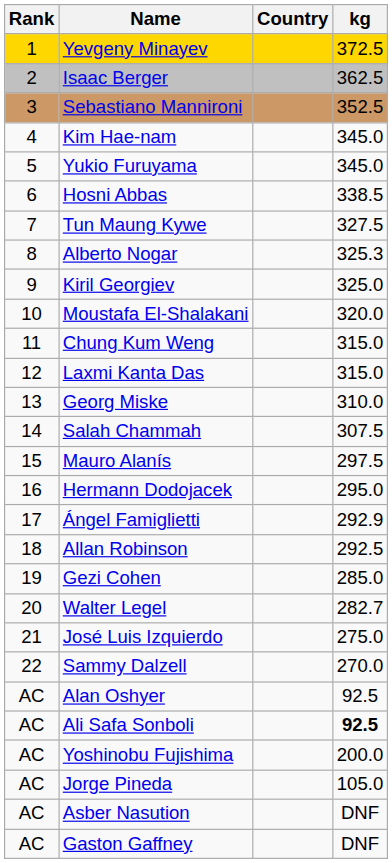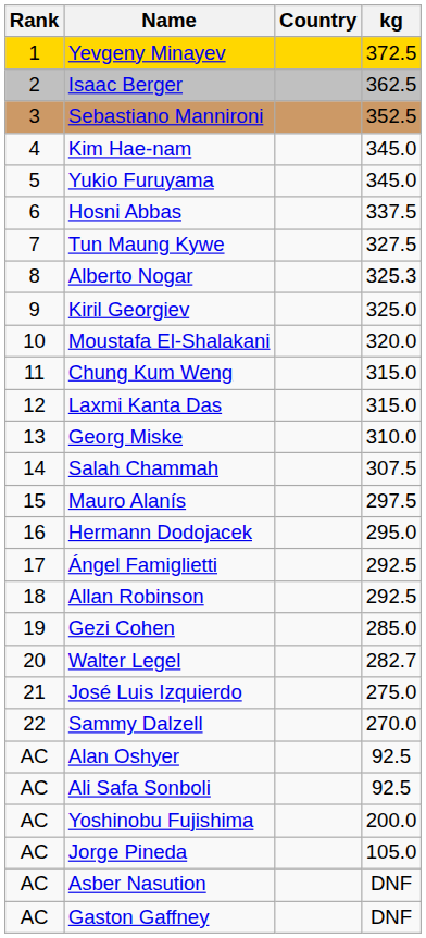 <table class="wikitable sortable" style="text-align:center">
 <tr>
 <th>Rank</th>
 <th>Name</th>
 <th>Country</th>
 <th>kg</th>
 </tr>
 <tr bgcolor=gold>
 <td>1</td>
 <td align="left"><a href='#'>Yevgeny Minayev</a></td>
 <td align="left"></td>
 <td>372.5</td>
 </tr>
 <tr bgcolor=silver>
 <td>2</td>
 <td align="left"><a href='#'>Isaac Berger</a></td>
 <td align="left"></td>
 <td>362.5</td>
 </tr>
 <tr bgcolor=#CC9966>
 <td>3</td>
 <td align="left"><a href='#'>Sebastiano Mannironi</a></td>
 <td align="left"></td>
 <td>352.5</td>
 </tr>
 <tr>
 <td>4</td>
 <td align="left"><a href='#'>Kim Hae-nam</a></td>
 <td align="left"></td>
 <td>345.0</td>
 </tr>
 <tr>
 <td>5</td>
 <td align="left"><a href='#'>Yukio Furuyama</a></td>
 <td align="left"></td>
 <td>345.0</td>
 </tr>
 <tr>
 <td>6</td>
 <td align="left"><a href='#'>Hosni Abbas</a></td>
 <td align="left"></td>
-<td>338.5</td>
+<td>337.5</td>
 </tr>
 <tr>
 <td>7</td>
 <td align="left"><a href='#'>Tun Maung Kywe</a></td>
 <td align="left"></td>
 <td>327.5</td>
 </tr>
 <tr>
 <td>8</td>
 <td align="left"><a href='#'>Alberto Nogar</a></td>
 <td align="left"></td>
 <td>325.3</td>
 </tr>
 <tr>
 <td>9</td>
 <td align="left"><a href='#'>Kiril Georgiev</a></td>
 <td align="left"></td>
 <td>325.0</td>
 </tr>
 <tr>
 <td>10</td>
 <td align="left"><a href='#'>Moustafa El-Shalakani</a></td>
 <td align="left"></td>
 <td>320.0</td>
 </tr>
 <tr>
 <td>11</td>
 <td align="left"><a href='#'>Chung Kum Weng</a></td>
 <td align="left"></td>
 <td>315.0</td>
 </tr>
 <tr>
 <td>12</td>
 <td align="left"><a href='#'>Laxmi Kanta Das</a></td>
 <td align="left"></td>
 <td>315.0</td>
 </tr>
 <tr>
 <td>13</td>
 <td align="left"><a href='#'>Georg Miske</a></td>
 <td align="left"></td>
 <td>310.0</td>
 </tr>
 <tr>
 <td>14</td>
 <td align="left"><a href='#'>Salah Chammah</a></td>
 <td align="left"></td>
 <td>307.5</td>
 </tr>
 <tr>
 <td>15</td>
 <td align="left"><a href='#'>Mauro Alanís</a></td>
 <td align="left"></td>
 <td>297.5</td>
 </tr>
 <tr>
 <td>16</td>
 <td align="left"><a href='#'>Hermann Dodojacek</a></td>
 <td align="left"></td>
 <td>295.0</td>
 </tr>
 <tr>
 <td>17</td>
 <td align="left"><a href='#'>Ángel Famiglietti</a></td>
 <td align="left"></td>
-<td>292.9</td>
+<td>292.5</td>
 </tr>
 <tr>
 <td>18</td>
 <td align="left"><a href='#'>Allan Robinson</a></td>
 <td align="left"></td>
 <td>292.5</td>
 </tr>
 <tr>
 <td>19</td>
 <td align="left"><a href='#'>Gezi Cohen</a></td>
 <td align="left"></td>
 <td>285.0</td>
 </tr>
 <tr>
 <td>20</td>
 <td align="left"><a href='#'>Walter Legel</a></td>
 <td align="left"></td>
 <td>282.7</td>
 </tr>
 <tr>
 <td>21</td>
 <td align="left"><a href='#'>José Luis Izquierdo</a></td>
 <td align="left"></td>
 <td>275.0</td>
 </tr>
 <tr>
 <td>22</td>
 <td align="left"><a href='#'>Sammy Dalzell</a></td>
 <td align="left"></td>
 <td>270.0</td>
 </tr>
 <tr>
 <td>AC</td>
 <td align="left"><a href='#'>Alan Oshyer</a></td>
 <td align="left"></td>
 <td>92.5</td>
 </tr>
 <tr>
 <td>AC</td>
 <td align="left"><a href='#'>Ali Safa Sonboli</a></td>
 <td align="left"></td>
-<td><strong>92.5</strong></td>
+<td>92.5</td>
 </tr>
 <tr>
 <td>AC</td>
 <td align="left"><a href='#'>Yoshinobu Fujishima</a></td>
 <td align="left"></td>
 <td>200.0</td>
 </tr>
 <tr>
 <td>AC</td>
 <td align="left"><a href='#'>Jorge Pineda</a></td>
 <td align="left"></td>
 <td>105.0</td>
 </tr>
 <tr>
 <td>AC</td>
 <td align="left"><a href='#'>Asber Nasution</a></td>
 <td align="left"></td>
 <td>DNF</td>
 </tr>
 <tr>
 <td>AC</td>
 <td align="left"><a href='#'>Gaston Gaffney</a></td>
 <td align="left"></td>
 <td>DNF</td>
 </tr>
 </table>
